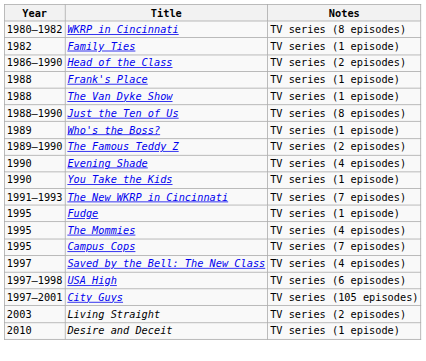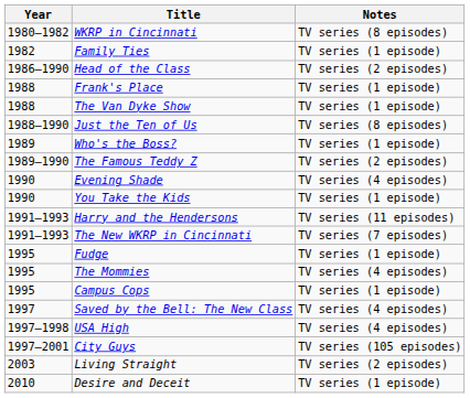 <table class="wikitable">
 <tr>
 <th>Year</th>
 <th>Title</th>
 <th>Notes</th>
 </tr>
 <tr>
 <td>1980–1982</td>
 <td><em><a href='#'>WKRP in Cincinnati</a></em></td>
 <td>TV series (8 episodes)</td>
 </tr>
 <tr>
 <td>1982</td>
 <td><em><a href='#'>Family Ties</a></em></td>
 <td>TV series (1 episode)</td>
 </tr>
 <tr>
 <td>1986–1990</td>
 <td><em><a href='#'>Head of the Class</a></em></td>
 <td>TV series (2 episodes)</td>
 </tr>
 <tr>
 <td>1988</td>
 <td><em><a href='#'>Frank's Place</a></em></td>
 <td>TV series (1 episode)</td>
 </tr>
 <tr>
 <td>1988</td>
 <td><em><a href='#'>The Van Dyke Show</a></em></td>
 <td>TV series (1 episode)</td>
 </tr>
 <tr>
 <td>1988–1990</td>
 <td><em><a href='#'>Just the Ten of Us</a></em></td>
 <td>TV series (8 episodes)</td>
 </tr>
 <tr>
 <td>1989</td>
 <td><em><a href='#'>Who's the Boss?</a></em></td>
 <td>TV series (1 episode)</td>
 </tr>
 <tr>
 <td>1989–1990</td>
 <td><em><a href='#'>The Famous Teddy Z</a></em></td>
 <td>TV series (2 episodes)</td>
 </tr>
 <tr>
 <td>1990</td>
 <td><em><a href='#'>Evening Shade</a></em></td>
 <td>TV series (4 episodes)</td>
 </tr>
 <tr>
 <td>1990</td>
 <td><em><a href='#'>You Take the Kids</a></em></td>
 <td>TV series (1 episode)</td>
 </tr>
 <tr>
 <td>1991–1993</td>
+<td><em><a href='#'>Harry and the Hendersons</a></em></td>
+<td>TV series (11 episodes)</td>
+</tr>
+<tr>
+<td>1991–1993</td>
 <td><em><a href='#'>The New WKRP in Cincinnati</a></em></td>
 <td>TV series (7 episodes)</td>
 </tr>
 <tr>
 <td>1995</td>
 <td><em><a href='#'>Fudge</a></em></td>
 <td>TV series (1 episode)</td>
 </tr>
 <tr>
 <td>1995</td>
 <td><em><a href='#'>The Mommies</a></em></td>
 <td>TV series (4 episodes)</td>
 </tr>
 <tr>
 <td>1995</td>
 <td><em><a href='#'>Campus Cops</a></em></td>
-<td>TV series (7 episodes)</td>
+<td>TV series (1 episode)</td>
 </tr>
 <tr>
 <td>1997</td>
 <td><em><a href='#'>Saved by the Bell: The New Class</a></em></td>
 <td>TV series (4 episodes)</td>
 </tr>
 <tr>
 <td>1997–1998</td>
 <td><em><a href='#'>USA High</a></em></td>
-<td>TV series (6 episodes)</td>
+<td>TV series (4 episodes)</td>
 </tr>
 <tr>
 <td>1997–2001</td>
 <td><em><a href='#'>City Guys</a></em></td>
 <td>TV series (105 episodes)</td>
 </tr>
 <tr>
 <td>2003</td>
 <td><em>Living Straight</em></td>
 <td>TV series (2 episodes)</td>
 </tr>
 <tr>
 <td>2010</td>
 <td><em>Desire and Deceit</em></td>
 <td>TV series (1 episode)</td>
 </tr>
 </table>
